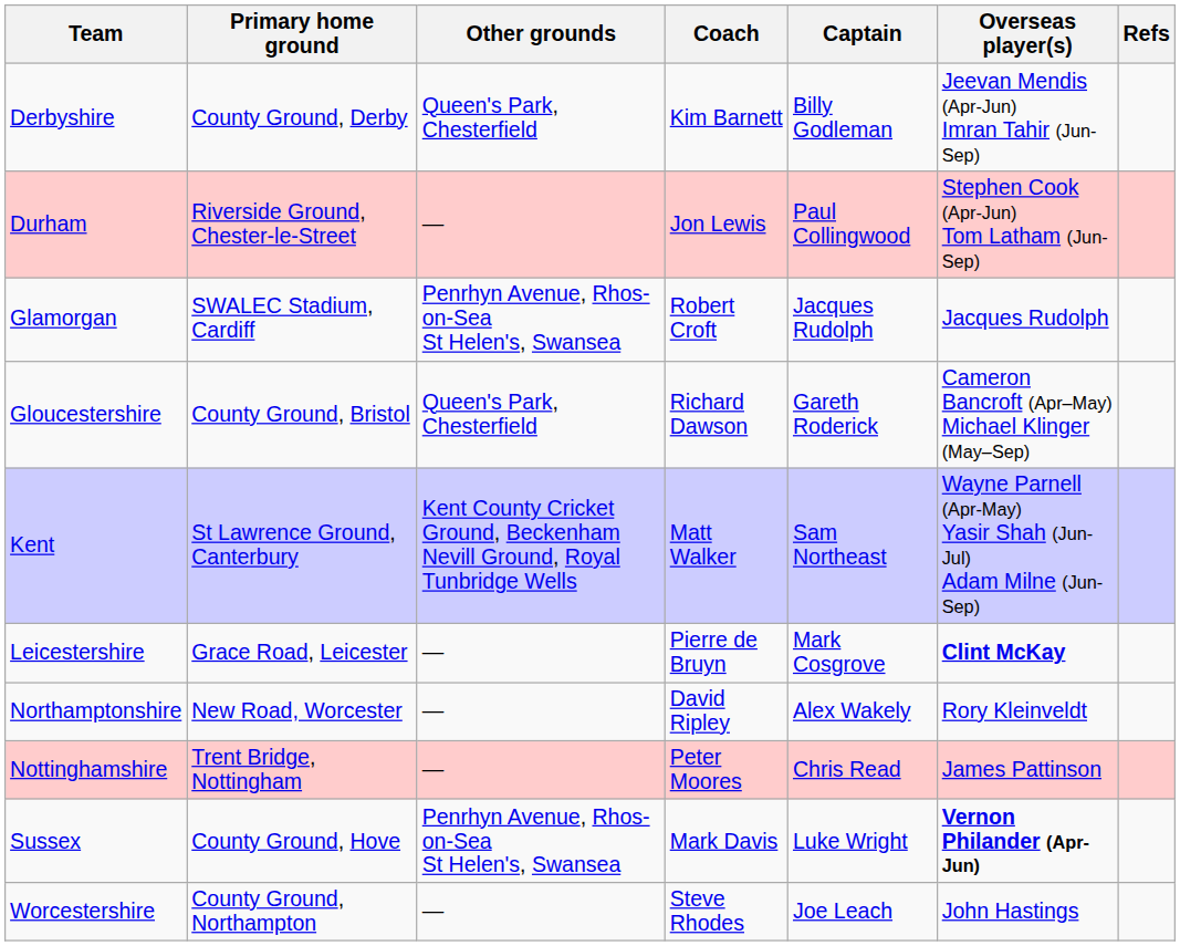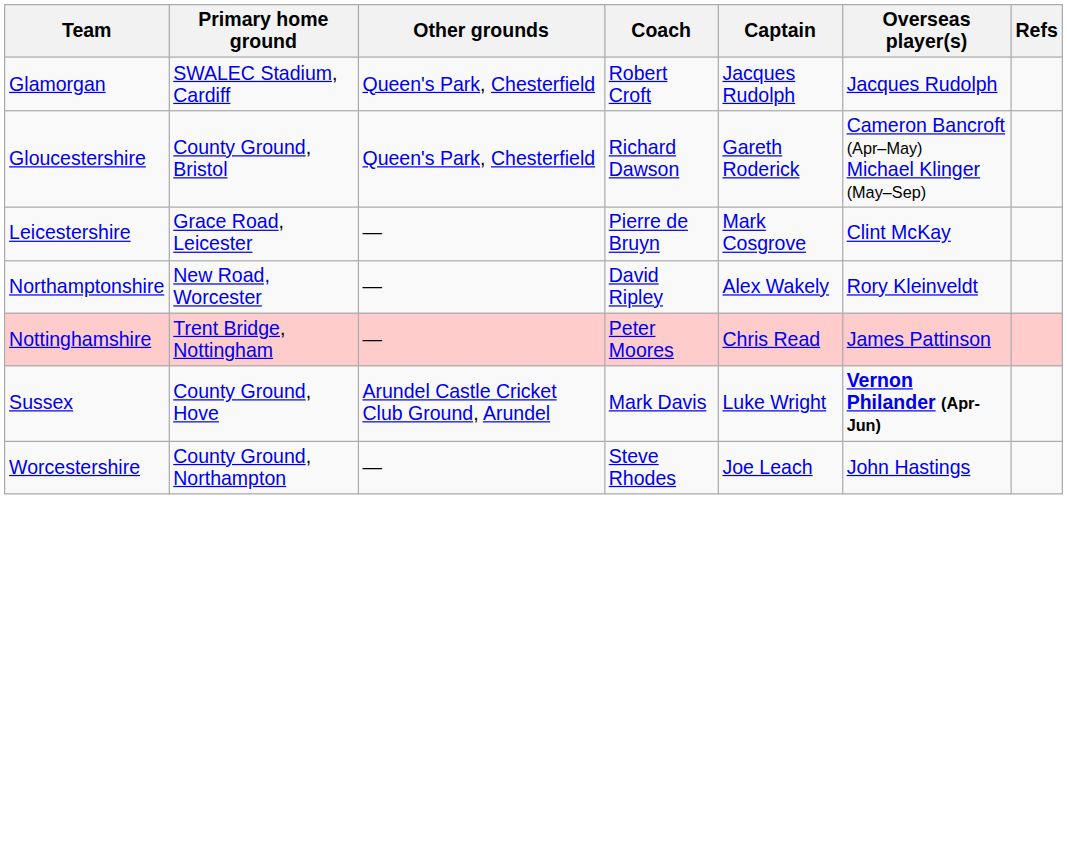 <table class="wikitable sortable">
 <tr>
 <th>Team</th>
 <th>Primary home ground</th>
 <th>Other grounds</th>
 <th>Coach</th>
 <th>Captain</th>
 <th>Overseas player(s)</th>
 <th>Refs</th>
 </tr>
 <tr>
-<td><a href='#'>Derbyshire</a></td>
-<td><a href='#'>County Ground</a>, <a href='#'>Derby</a></td>
-<td><a href='#'>Queen's Park</a>, <a href='#'>Chesterfield</a></td>
-<td> <a href='#'>Kim Barnett</a></td>
-<td> <a href='#'>Billy Godleman</a></td>
-<td> <a href='#'>Jeevan Mendis</a> <small>(Apr-Jun)</small><br>  <a href='#'>Imran Tahir</a> <small>(Jun-Sep)</small></td>
-<td></td>
-</tr>
-<tr style="background-color:#ffcccc">
-<td><a href='#'>Durham</a></td>
-<td><a href='#'>Riverside Ground</a>, <a href='#'>Chester-le-Street</a></td>
-<td>—</td>
-<td> <a href='#'>Jon Lewis</a></td>
-<td> <a href='#'>Paul Collingwood</a></td>
-<td> <a href='#'>Stephen Cook</a> <small>(Apr-Jun)</small><br>  <a href='#'>Tom Latham</a> <small>(Jun-Sep)</small></td>
-<td></td>
-</tr>
-<tr>
 <td><a href='#'>Glamorgan</a></td>
 <td><a href='#'>SWALEC Stadium</a>, <a href='#'>Cardiff</a></td>
-<td><a href='#'>Penrhyn Avenue</a>, <a href='#'>Rhos-on-Sea</a><br><a href='#'>St Helen's</a>, <a href='#'>Swansea</a></td>
+<td><a href='#'>Queen's Park</a>, <a href='#'>Chesterfield</a></td>
 <td> <a href='#'>Robert Croft</a></td>
 <td> <a href='#'>Jacques Rudolph</a></td>
 <td> <a href='#'>Jacques Rudolph</a></td>
 <td></td>
 </tr>
 <tr>
 <td><a href='#'>Gloucestershire</a></td>
 <td><a href='#'>County Ground</a>, <a href='#'>Bristol</a></td>
 <td><a href='#'>Queen's Park</a>, <a href='#'>Chesterfield</a></td>
 <td> <a href='#'>Richard Dawson</a></td>
 <td> <a href='#'>Gareth Roderick</a></td>
 <td> <a href='#'>Cameron Bancroft</a> <small>(Apr–May)</small><br> <a href='#'>Michael Klinger</a> <small>(May–Sep)</small></td>
 <td></td>
 </tr>
-<tr style="background-color:#CCCCFF">
-<td><a href='#'>Kent</a></td>
-<td><a href='#'>St Lawrence Ground</a>, <a href='#'>Canterbury</a></td>
-<td><a href='#'>Kent County Cricket Ground</a>, <a href='#'>Beckenham</a><br><a href='#'>Nevill Ground</a>, <a href='#'>Royal Tunbridge Wells</a></td>
-<td> <a href='#'>Matt Walker</a></td>
-<td> <a href='#'>Sam Northeast</a></td>
-<td> <a href='#'>Wayne Parnell</a> <small>(Apr-May)</small><br>  <a href='#'>Yasir Shah</a> <small>(Jun-Jul)</small><br>  <a href='#'>Adam Milne</a> <small>(Jun-Sep)</small></td>
-<td></td>
-</tr>
 <tr>
 <td><a href='#'>Leicestershire</a></td>
 <td><a href='#'>Grace Road</a>, <a href='#'>Leicester</a></td>
 <td>—</td>
 <td> <a href='#'>Pierre de Bruyn</a></td>
 <td> <a href='#'>Mark Cosgrove</a></td>
-<td><strong> <a href='#'>Clint McKay</a></strong></td>
+<td> <a href='#'>Clint McKay</a></td>
 <td></td>
 </tr>
 <tr>
 <td><a href='#'>Northamptonshire</a></td>
 <td><a href='#'>New Road, Worcester</a></td>
 <td>—</td>
 <td> <a href='#'>David Ripley</a></td>
 <td> <a href='#'>Alex Wakely</a></td>
 <td> <a href='#'>Rory Kleinveldt</a></td>
 <td></td>
 </tr>
 <tr style="background-color:#ffcccc">
 <td><a href='#'>Nottinghamshire</a></td>
 <td><a href='#'>Trent Bridge</a>, <a href='#'>Nottingham</a></td>
 <td>—</td>
 <td> <a href='#'>Peter Moores</a></td>
 <td> <a href='#'>Chris Read</a></td>
 <td> <a href='#'>James Pattinson</a></td>
 <td></td>
 </tr>
 <tr>
 <td><a href='#'>Sussex</a></td>
 <td><a href='#'>County Ground</a>, <a href='#'>Hove</a></td>
-<td><a href='#'>Penrhyn Avenue</a>, <a href='#'>Rhos-on-Sea</a><br><a href='#'>St Helen's</a>, <a href='#'>Swansea</a></td>
+<td><a href='#'>Arundel Castle Cricket Club Ground</a>, <a href='#'>Arundel</a></td>
 <td> <a href='#'>Mark Davis</a></td>
 <td> <a href='#'>Luke Wright</a></td>
 <td><strong> <a href='#'>Vernon Philander</a> <small>(Apr-Jun)</small></strong></td>
 <td></td>
 </tr>
 <tr>
 <td><a href='#'>Worcestershire</a></td>
 <td><a href='#'>County Ground</a>, <a href='#'>Northampton</a></td>
 <td>—</td>
 <td> <a href='#'>Steve Rhodes</a></td>
 <td> <a href='#'>Joe Leach</a></td>
 <td> <a href='#'>John Hastings</a></td>
 <td></td>
 </tr>
 </table>
